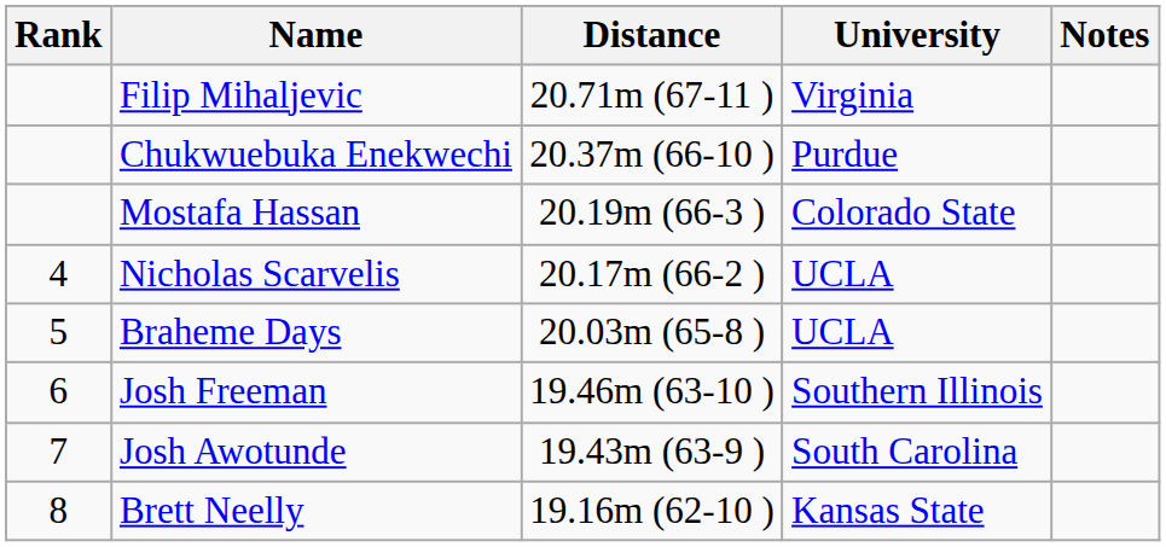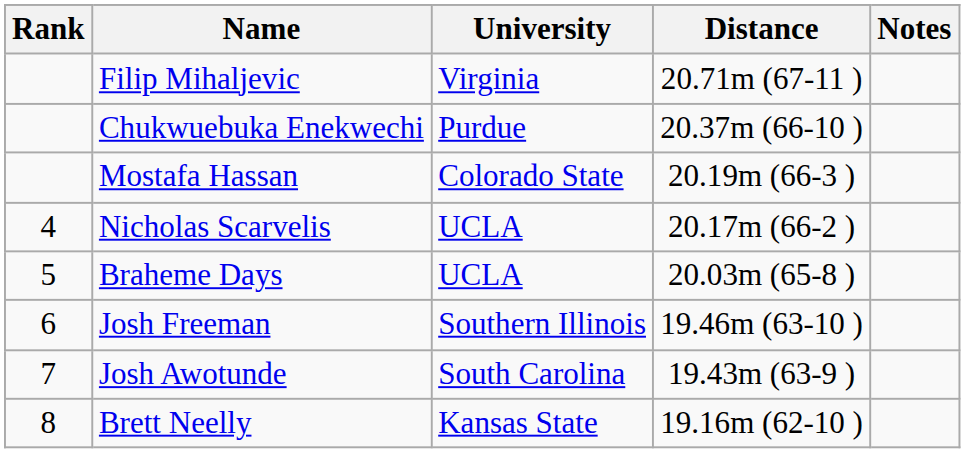 <table class="wikitable sortable" style="text-align:center">
 <tr>
 <th>Rank</th>
 <th>Name</th>
+<th>University</th>
 <th>Distance</th>
-<th>University</th>
 <th>Notes</th>
 </tr>
 <tr>
 <td></td>
 <td align=left><a href='#'>Filip Mihaljevic</a> </td>
+<td align=left><a href='#'>Virginia</a></td>
 <td>20.71m (67-11 )</td>
-<td align=left><a href='#'>Virginia</a></td>
 <td></td>
 </tr>
 <tr>
 <td></td>
 <td align=left><a href='#'>Chukwuebuka Enekwechi</a></td>
+<td align=left><a href='#'>Purdue</a></td>
 <td>20.37m (66-10 )</td>
-<td align=left><a href='#'>Purdue</a></td>
 <td></td>
 </tr>
 <tr>
 <td></td>
 <td align=left><a href='#'>Mostafa Hassan</a> </td>
+<td align=left><a href='#'>Colorado State</a></td>
 <td>20.19m (66-3 )</td>
-<td align=left><a href='#'>Colorado State</a></td>
 <td></td>
 </tr>
 <tr>
 <td>4</td>
 <td align=left><a href='#'>Nicholas Scarvelis</a></td>
+<td align=left><a href='#'>UCLA</a></td>
 <td>20.17m (66-2 )</td>
-<td align=left><a href='#'>UCLA</a></td>
 <td></td>
 </tr>
 <tr>
 <td>5</td>
 <td align=left><a href='#'>Braheme Days</a></td>
+<td align=left><a href='#'>UCLA</a></td>
 <td>20.03m (65-8 )</td>
-<td align=left><a href='#'>UCLA</a></td>
 <td></td>
 </tr>
 <tr>
 <td>6</td>
 <td align=left><a href='#'>Josh Freeman</a></td>
+<td align=left><a href='#'>Southern Illinois</a></td>
 <td>19.46m (63-10 )</td>
-<td align=left><a href='#'>Southern Illinois</a></td>
 <td></td>
 </tr>
 <tr>
 <td>7</td>
 <td align=left><a href='#'>Josh Awotunde</a></td>
+<td align=left><a href='#'>South Carolina</a></td>
 <td>19.43m (63-9 )</td>
-<td align=left><a href='#'>South Carolina</a></td>
 <td></td>
 </tr>
 <tr>
 <td>8</td>
 <td align=left><a href='#'>Brett Neelly</a></td>
+<td align=left><a href='#'>Kansas State</a></td>
 <td>19.16m (62-10 )</td>
-<td align=left><a href='#'>Kansas State</a></td>
 <td></td>
 </tr>
 </table>
